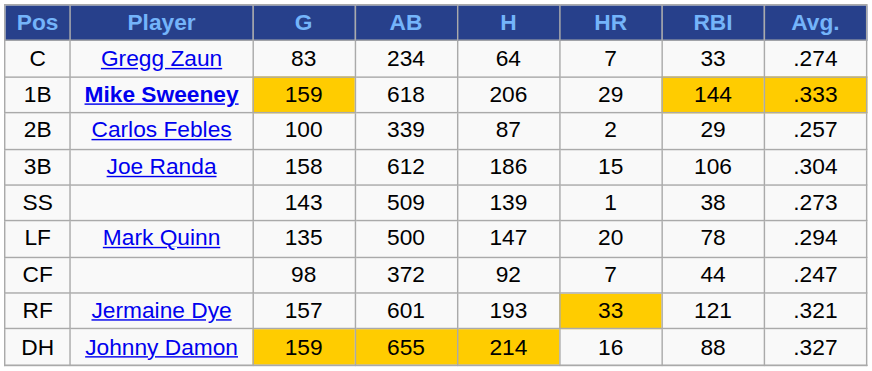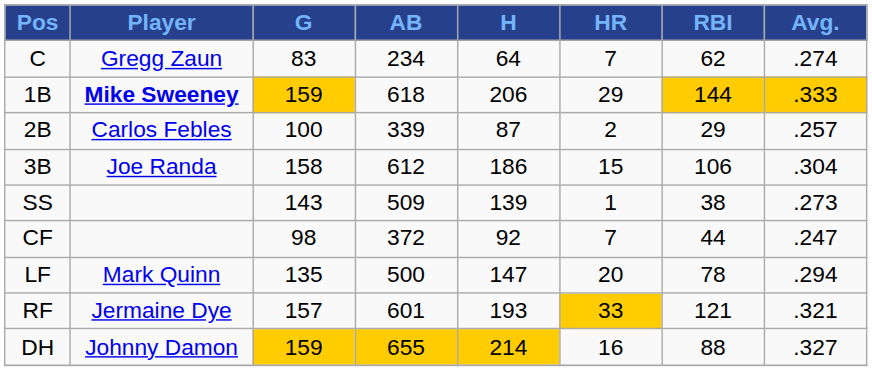 <table class="wikitable sortable">
 <tr>
 <th style="background:#27408B;color:#74B4FA;" width="5%">Pos</th>
 <th style="background:#27408B;color:#74B4FA;" width="16%">Player</th>
 <th style="background:#27408B;color:#74B4FA;" width="9%">G</th>
 <th style="background:#27408B;color:#74B4FA;" width="9%">AB</th>
 <th style="background:#27408B;color:#74B4FA;" width="9%">H</th>
 <th style="background:#27408B;color:#74B4FA;" width="9%">HR</th>
 <th style="background:#27408B;color:#74B4FA;" width="9%">RBI</th>
 <th style="background:#27408B;color:#74B4FA;" width="9%">Avg.</th>
 </tr>
 <tr style="text-align: center">
 <td>C</td>
 <td><a href='#'>Gregg Zaun</a></td>
 <td>83</td>
 <td>234</td>
 <td>64</td>
 <td>7</td>
-<td>33</td>
+<td>62</td>
 <td>.274</td>
 </tr>
 <tr style="text-align: center">
 <td>1B</td>
 <td><strong><a href='#'>Mike Sweeney</a></strong></td>
 <td bgcolor="#FFCC00">159</td>
 <td>618</td>
 <td>206</td>
 <td>29</td>
 <td bgcolor="#FFCC00">144</td>
 <td bgcolor="#FFCC00">.333</td>
 </tr>
 <tr style="text-align: center">
 <td>2B</td>
 <td><a href='#'>Carlos Febles</a></td>
 <td>100</td>
 <td>339</td>
 <td>87</td>
 <td>2</td>
 <td>29</td>
 <td>.257</td>
 </tr>
 <tr style="text-align: center">
 <td>3B</td>
 <td><a href='#'>Joe Randa</a></td>
 <td>158</td>
 <td>612</td>
 <td>186</td>
 <td>15</td>
 <td>106</td>
 <td>.304</td>
 </tr>
 <tr style="text-align: center">
 <td>SS</td>
 <td></td>
 <td>143</td>
 <td>509</td>
 <td>139</td>
 <td>1</td>
 <td>38</td>
 <td>.273</td>
 </tr>
 <tr style="text-align: center">
+<td>CF</td>
+<td></td>
+<td>98</td>
+<td>372</td>
+<td>92</td>
+<td>7</td>
+<td>44</td>
+<td>.247</td>
+</tr>
+<tr style="text-align: center">
 <td>LF</td>
 <td><a href='#'>Mark Quinn</a></td>
 <td>135</td>
 <td>500</td>
 <td>147</td>
 <td>20</td>
 <td>78</td>
 <td>.294</td>
-</tr>
-<tr style="text-align: center">
-<td>CF</td>
-<td></td>
-<td>98</td>
-<td>372</td>
-<td>92</td>
-<td>7</td>
-<td>44</td>
-<td>.247</td>
 </tr>
 <tr style="text-align: center">
 <td>RF</td>
 <td><a href='#'>Jermaine Dye</a></td>
 <td>157</td>
 <td>601</td>
 <td>193</td>
 <td bgcolor="#FFCC00">33</td>
 <td>121</td>
 <td>.321</td>
 </tr>
 <tr style="text-align: center">
 <td>DH</td>
 <td><a href='#'>Johnny Damon</a></td>
 <td bgcolor="#FFCC00">159</td>
 <td bgcolor="#FFCC00">655</td>
 <td bgcolor="#FFCC00">214</td>
 <td>16</td>
 <td>88</td>
 <td>.327</td>
 </tr>
 <tr>
 </tr>
 </table>
